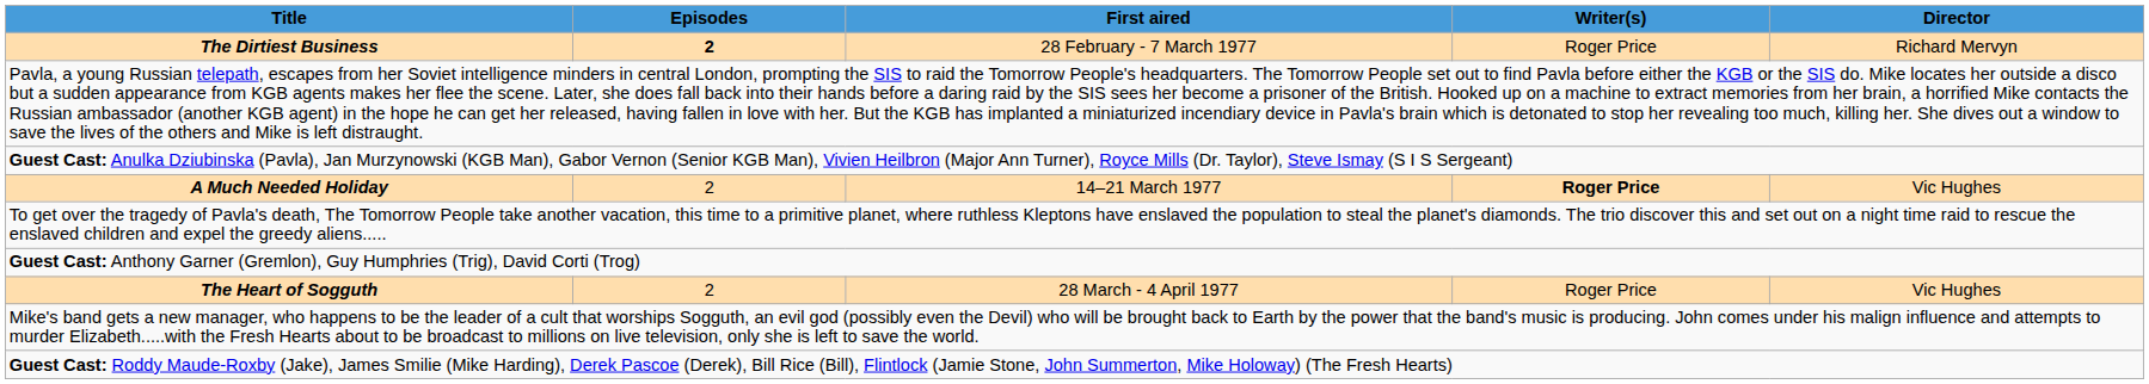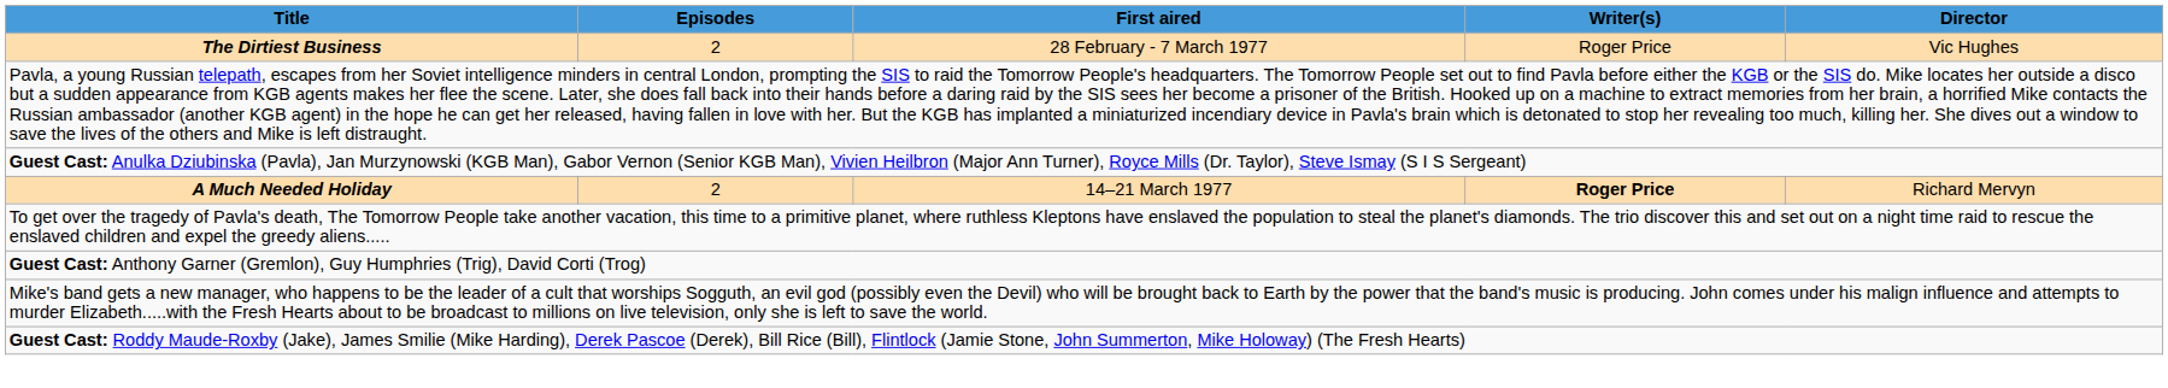 <table class="wikitable">
 <tr>
 <th style="background-color:#469CDA;">Title</th>
 <th style="background-color:#469CDA;">Episodes</th>
 <th style="background-color:#469CDA;">First aired</th>
 <th style="background-color:#469CDA;">Writer(s)</th>
 <th style="background-color:#469CDA;">Director</th>
 </tr>
 <tr align="center">
 <td style="background:#FFDEAD;"><strong><em>The Dirtiest Business</em></strong></td>
-<td style="background:#FFDEAD;"><strong>2</strong></td>
+<td style="background:#FFDEAD;">2</td>
 <td style="background:#FFDEAD;">28 February - 7 March 1977</td>
 <td style="background:#FFDEAD;">Roger Price</td>
-<td style="background:#FFDEAD;">Richard Mervyn</td>
+<td style="background:#FFDEAD;">Vic Hughes</td>
 </tr>
 <tr align="left">
 <td colspan="5">Pavla, a young Russian <a href='#'>telepath</a>, escapes from her Soviet intelligence minders in central London, prompting the <a href='#'>SIS</a> to raid the Tomorrow People's headquarters. The Tomorrow People set out to find Pavla before either the <a href='#'>KGB</a> or the <a href='#'>SIS</a> do. Mike locates her outside a disco but a sudden appearance from KGB agents makes her flee the scene. Later, she does fall back into their hands before a daring raid by the SIS sees her become a prisoner of the British. Hooked up on a machine to extract memories from her brain, a horrified Mike contacts the Russian ambassador (another KGB agent) in the hope he can get her released, having fallen in love with her. But the KGB has implanted a miniaturized incendiary device in Pavla's brain which is detonated to stop her revealing too much, killing her. She dives out a window to save the lives of the others and Mike is left distraught.</td>
 </tr>
 <tr align="left">
 <td colspan="5"><strong>Guest Cast:</strong> <a href='#'>Anulka Dziubinska</a> (Pavla), Jan Murzynowski (KGB Man), Gabor Vernon (Senior KGB Man), <a href='#'>Vivien Heilbron</a> (Major Ann Turner), <a href='#'>Royce Mills</a> (Dr. Taylor), <a href='#'>Steve Ismay</a> (S I S Sergeant)</td>
 </tr>
 <tr align="center">
 <td style="background:#FFDEAD;"><strong><em>A Much Needed Holiday</em></strong></td>
 <td style="background:#FFDEAD;">2</td>
 <td style="background:#FFDEAD;">14–21 March 1977</td>
 <td style="background:#FFDEAD;"><strong>Roger Price</strong></td>
-<td style="background:#FFDEAD;">Vic Hughes</td>
+<td style="background:#FFDEAD;">Richard Mervyn</td>
 </tr>
 <tr align="left">
 <td colspan="5">To get over the tragedy of Pavla's death, The Tomorrow People take another vacation, this time to a primitive planet, where ruthless Kleptons have enslaved the population to steal the planet's diamonds. The trio discover this and set out on a night time raid to rescue the enslaved children and expel the greedy aliens.....</td>
 </tr>
 <tr align="left">
 <td colspan="5"><strong>Guest Cast:</strong> Anthony Garner (Gremlon), Guy Humphries (Trig), David Corti (Trog)</td>
-</tr>
-<tr align="center">
-<td style="background:#FFDEAD;"><strong><em>The Heart of Sogguth</em></strong></td>
-<td style="background:#FFDEAD;">2</td>
-<td style="background:#FFDEAD;">28 March - 4 April 1977</td>
-<td style="background:#FFDEAD;">Roger Price</td>
-<td style="background:#FFDEAD;">Vic Hughes</td>
 </tr>
 <tr align="left">
 <td colspan="5">Mike's band gets a new manager, who happens to be the leader of a cult that worships Sogguth, an evil god (possibly even the Devil) who will be brought back to Earth by the power that the band's music is producing. John comes under his malign influence and attempts to murder Elizabeth.....with the Fresh Hearts about to be broadcast to millions on live television, only she is left to save the world.</td>
 </tr>
 <tr align="left">
 <td colspan="5"><strong>Guest Cast:</strong> <a href='#'>Roddy Maude-Roxby</a> (Jake), James Smilie (Mike Harding), <a href='#'>Derek Pascoe</a> (Derek), Bill Rice (Bill), <a href='#'>Flintlock</a> (Jamie Stone, <a href='#'>John Summerton</a>, <a href='#'>Mike Holoway</a>) (The Fresh Hearts)</td>
 </tr>
 </table>
